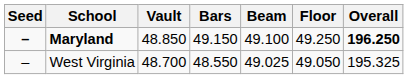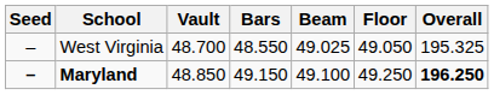 <table class="wikitable" style="white-space:nowrap; font-size:95%; text-align:center">
 <tr>
 <th>Seed</th>
 <th>School</th>
 <th>Vault</th>
 <th>Bars</th>
 <th>Beam</th>
 <th>Floor</th>
 <th>Overall</th>
 </tr>
 <tr>
+<td>–</td>
+<td align=left>West Virginia</td>
+<td>48.700</td>
+<td>48.550</td>
+<td>49.025</td>
+<td>49.050</td>
+<td>195.325</td>
+</tr>
+<tr>
 <td><strong>–</strong></td>
 <td align=left><strong>Maryland</strong></td>
 <td>48.850</td>
 <td>49.150</td>
 <td>49.100</td>
 <td>49.250</td>
 <td><strong>196.250</strong></td>
 </tr>
-<tr>
-<td>–</td>
-<td align=left>West Virginia</td>
-<td>48.700</td>
-<td>48.550</td>
-<td>49.025</td>
-<td>49.050</td>
-<td>195.325</td>
-</tr>
 </table>
